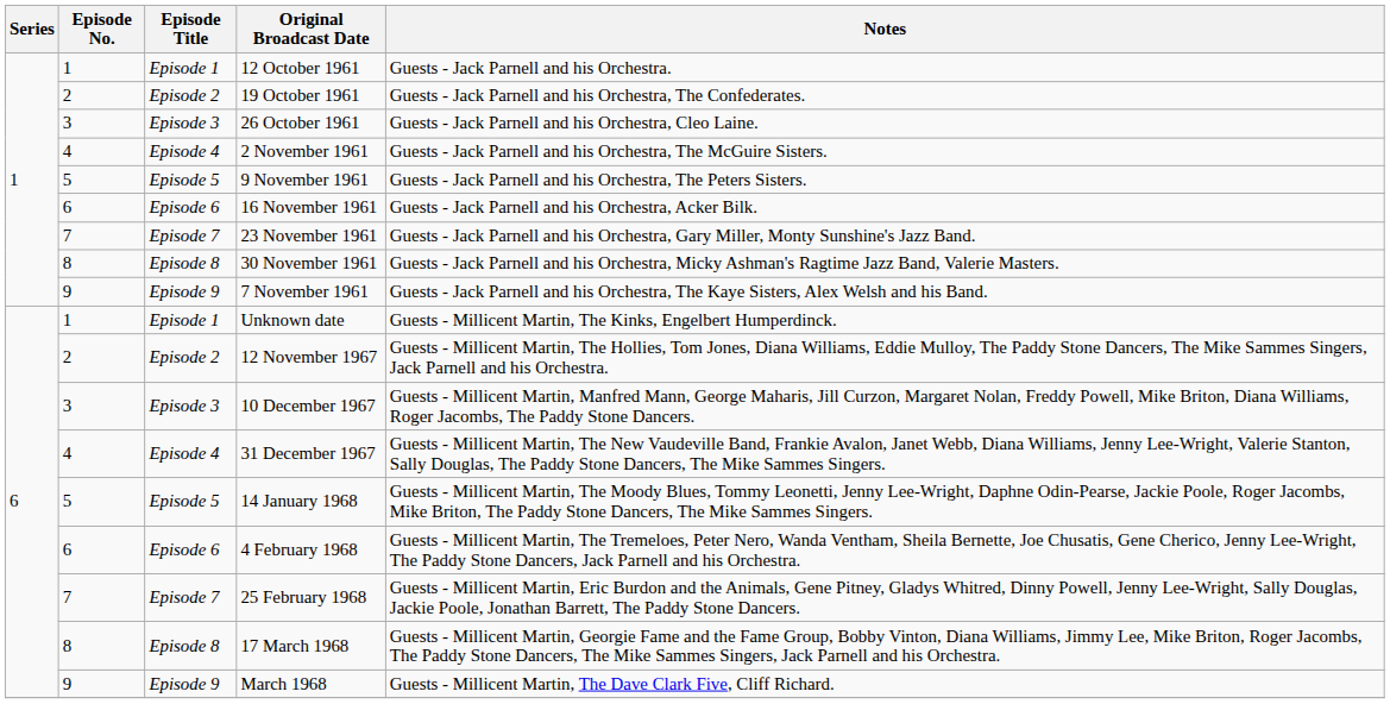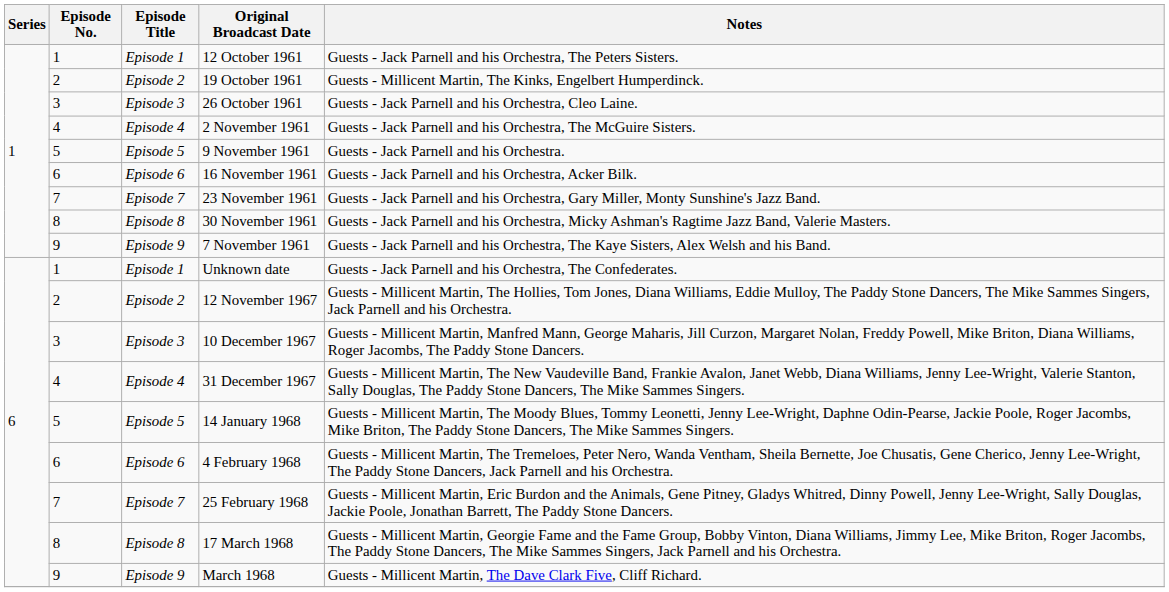 <table class="wikitable">
 <tr>
 <th>Series</th>
 <th>Episode No.</th>
 <th>Episode Title</th>
 <th>Original Broadcast Date</th>
 <th>Notes</th>
 </tr>
 <tr>
 <td rowspan="9">1</td>
 <td>1</td>
 <td><em> Episode 1</em></td>
 <td>12 October 1961</td>
-<td>Guests - Jack Parnell and his Orchestra.</td>
+<td>Guests - Jack Parnell and his Orchestra, The Peters Sisters.</td>
 </tr>
 <tr>
 <td>2</td>
 <td><em> Episode 2</em></td>
 <td>19 October 1961</td>
-<td>Guests - Jack Parnell and his Orchestra, The Confederates.</td>
+<td>Guests - Millicent Martin, The Kinks, Engelbert Humperdinck.</td>
 </tr>
 <tr>
 <td>3</td>
 <td><em> Episode 3</em></td>
 <td>26 October 1961</td>
 <td>Guests - Jack Parnell and his Orchestra, Cleo Laine.</td>
 </tr>
 <tr>
 <td>4</td>
 <td><em> Episode 4</em></td>
 <td>2 November 1961</td>
 <td>Guests - Jack Parnell and his Orchestra, The McGuire Sisters.</td>
 </tr>
 <tr>
 <td>5</td>
 <td><em> Episode 5</em></td>
 <td>9 November 1961</td>
-<td>Guests - Jack Parnell and his Orchestra, The Peters Sisters.</td>
+<td>Guests - Jack Parnell and his Orchestra.</td>
 </tr>
 <tr>
 <td>6</td>
 <td><em> Episode 6</em></td>
 <td>16 November 1961</td>
 <td>Guests - Jack Parnell and his Orchestra, Acker Bilk.</td>
 </tr>
 <tr>
 <td>7</td>
 <td><em> Episode 7</em></td>
 <td>23 November 1961</td>
 <td>Guests - Jack Parnell and his Orchestra, Gary Miller, Monty Sunshine's Jazz Band.</td>
 </tr>
 <tr>
 <td>8</td>
 <td><em> Episode 8</em></td>
 <td>30 November 1961</td>
 <td>Guests - Jack Parnell and his Orchestra, Micky Ashman's Ragtime Jazz Band, Valerie Masters.</td>
 </tr>
 <tr>
 <td>9</td>
 <td><em> Episode 9</em></td>
 <td>7 November 1961</td>
 <td>Guests - Jack Parnell and his Orchestra, The Kaye Sisters, Alex Welsh and his Band.</td>
 </tr>
 <tr>
 <td rowspan="9">6</td>
 <td>1</td>
 <td><em> Episode 1</em></td>
 <td>Unknown date</td>
-<td>Guests - Millicent Martin, The Kinks, Engelbert Humperdinck.</td>
+<td>Guests - Jack Parnell and his Orchestra, The Confederates.</td>
 </tr>
 <tr>
 <td>2</td>
 <td><em> Episode 2</em></td>
 <td>12 November 1967</td>
 <td>Guests - Millicent Martin, The Hollies, Tom Jones, Diana Williams, Eddie Mulloy, The Paddy Stone Dancers, The Mike Sammes Singers, Jack Parnell and his Orchestra.</td>
 </tr>
 <tr>
 <td>3</td>
 <td><em> Episode 3</em></td>
 <td>10 December 1967</td>
 <td>Guests - Millicent Martin, Manfred Mann, George Maharis, Jill Curzon, Margaret Nolan, Freddy Powell, Mike Briton, Diana Williams, Roger Jacombs, The Paddy Stone Dancers.</td>
 </tr>
 <tr>
 <td>4</td>
 <td><em> Episode 4</em></td>
 <td>31 December 1967</td>
 <td>Guests - Millicent Martin, The New Vaudeville Band, Frankie Avalon, Janet Webb, Diana Williams, Jenny Lee-Wright, Valerie Stanton, Sally Douglas, The Paddy Stone Dancers, The Mike Sammes Singers.</td>
 </tr>
 <tr>
 <td>5</td>
 <td><em> Episode 5</em></td>
 <td>14 January 1968</td>
 <td>Guests - Millicent Martin, The Moody Blues, Tommy Leonetti, Jenny Lee-Wright, Daphne Odin-Pearse, Jackie Poole, Roger Jacombs, Mike Briton, The Paddy Stone Dancers, The Mike Sammes Singers.</td>
 </tr>
 <tr>
 <td>6</td>
 <td><em> Episode 6</em></td>
 <td>4 February 1968</td>
 <td>Guests - Millicent Martin, The Tremeloes, Peter Nero, Wanda Ventham, Sheila Bernette, Joe Chusatis, Gene Cherico, Jenny Lee-Wright, The Paddy Stone Dancers, Jack Parnell and his Orchestra.</td>
 </tr>
 <tr>
 <td>7</td>
 <td><em> Episode 7</em></td>
 <td>25 February 1968</td>
 <td>Guests - Millicent Martin, Eric Burdon and the Animals, Gene Pitney, Gladys Whitred, Dinny Powell, Jenny Lee-Wright, Sally Douglas, Jackie Poole, Jonathan Barrett, The Paddy Stone Dancers.</td>
 </tr>
 <tr>
 <td>8</td>
 <td><em> Episode 8</em></td>
 <td>17 March 1968</td>
 <td>Guests -  Millicent Martin, Georgie Fame and the Fame Group, Bobby Vinton, Diana Williams, Jimmy Lee, Mike Briton, Roger Jacombs, The Paddy Stone Dancers, The Mike Sammes Singers, Jack Parnell and his Orchestra.</td>
 </tr>
 <tr>
 <td>9</td>
 <td><em> Episode 9</em></td>
 <td>March 1968</td>
 <td>Guests - Millicent Martin, <a href='#'>The Dave Clark Five</a>, Cliff Richard.</td>
 </tr>
 <tr>
 </tr>
 </table>
